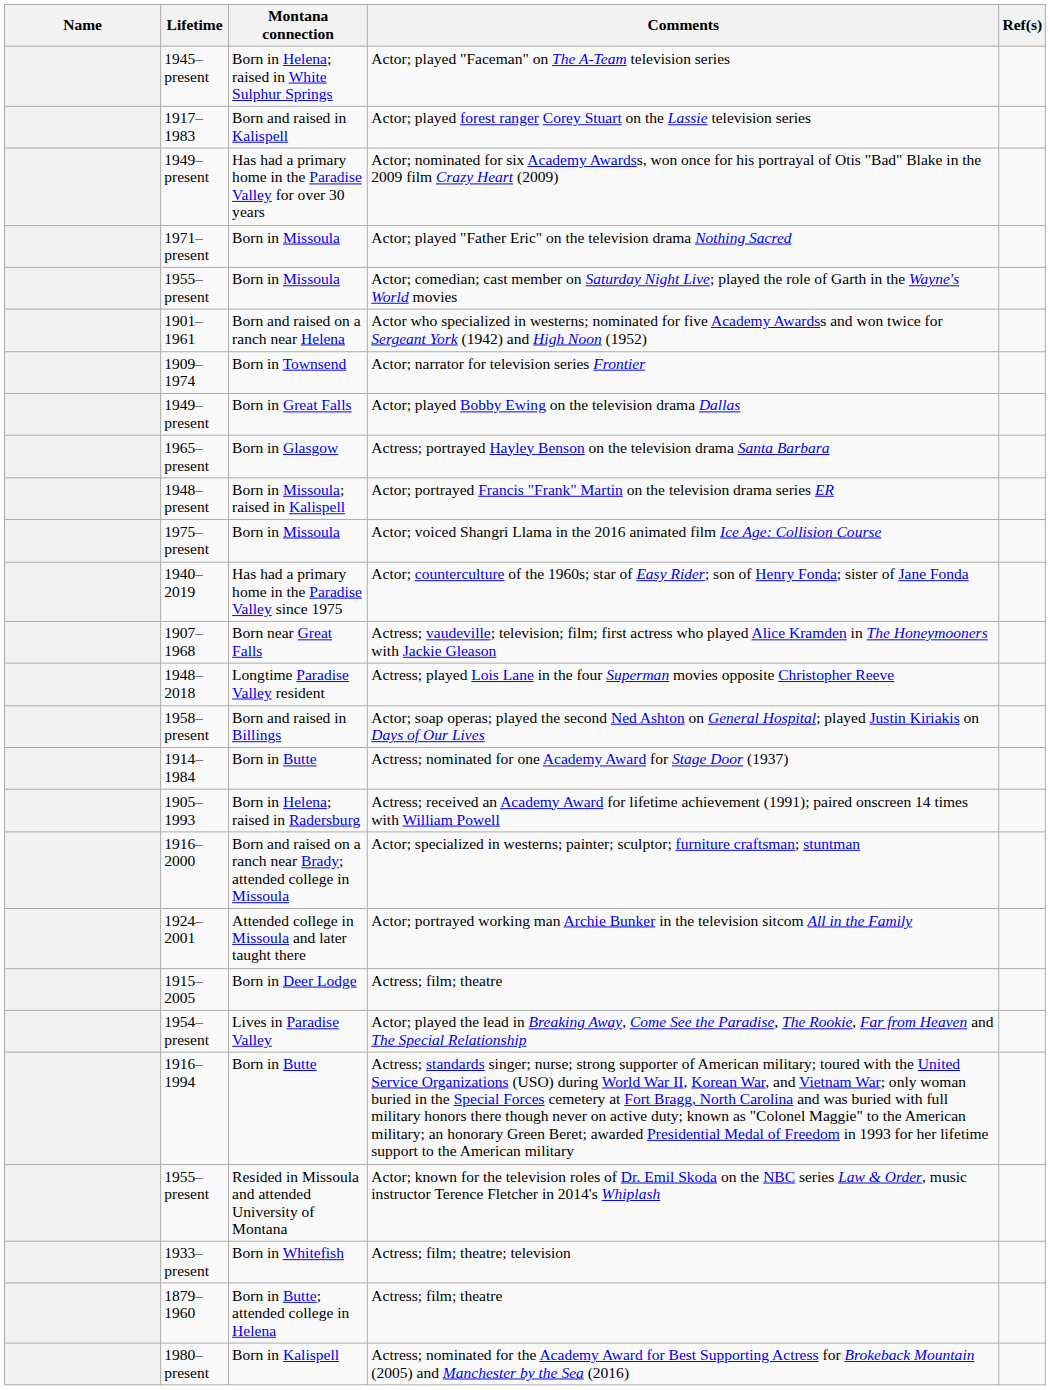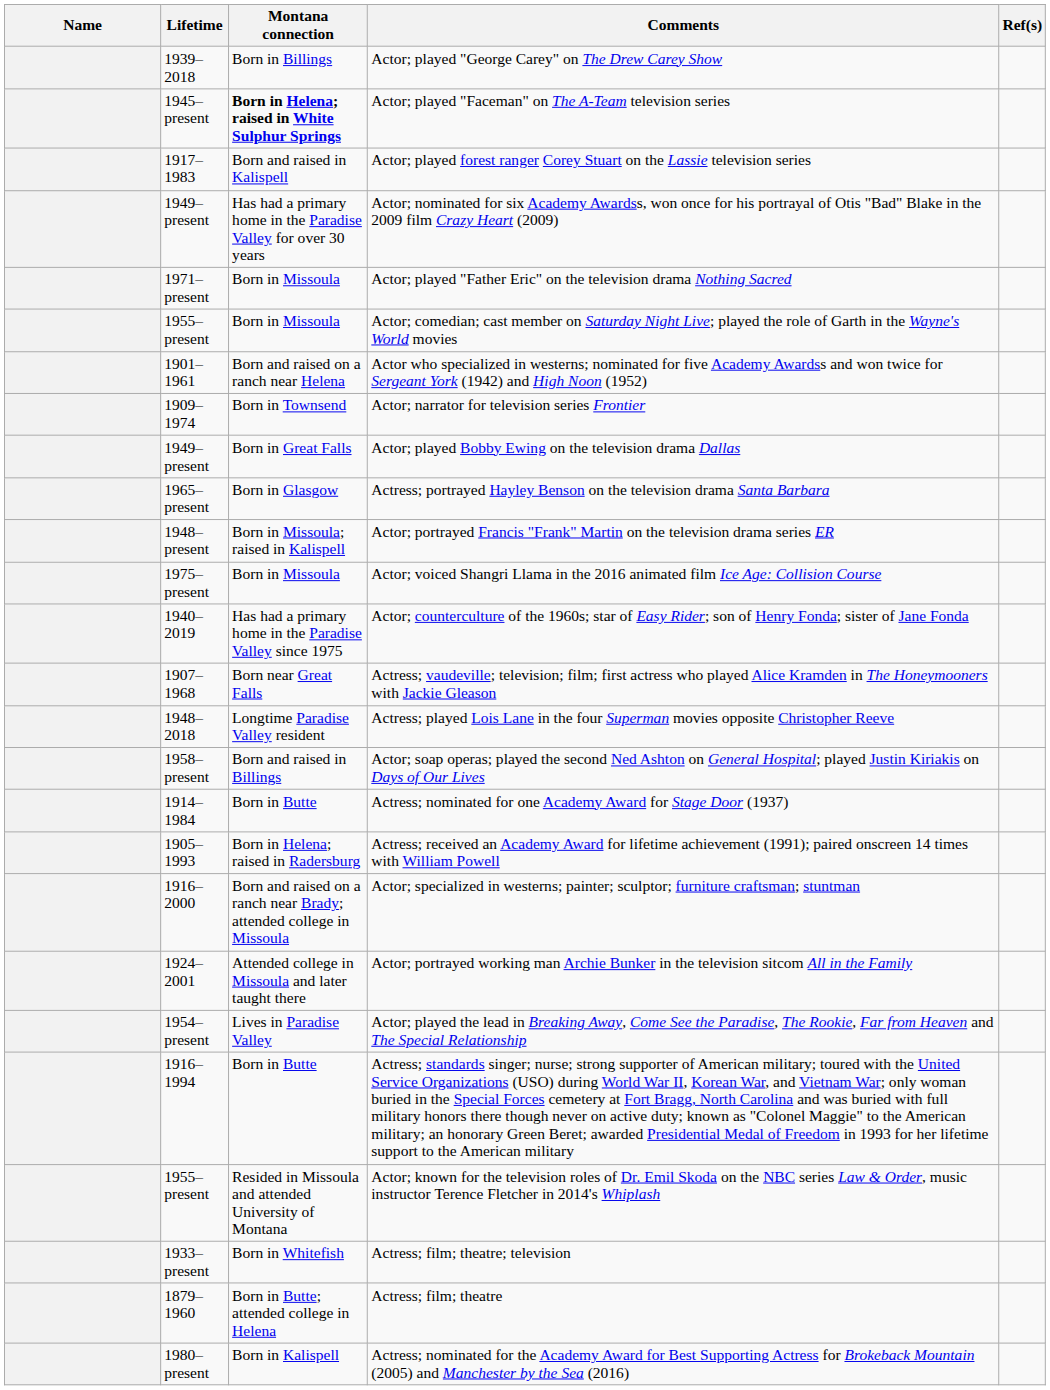 <table class="sortable wikitable plainrowheaders" width="85%">
 <tr>
 <th width="15%" scope="col">Name</th>
 <th scope="col">Lifetime</th>
 <th class="unsortable" scope="col">Montana connection</th>
 <th class="unsortable" scope="col">Comments</th>
 <th class="unsortable" width="2%" scope="col">Ref(s)</th>
 </tr>
 <tr valign="top">
 <th scope="row"></th>
+<td>1939–2018</td>
+<td>Born in <a href='#'>Billings</a></td>
+<td>Actor; played "George Carey" on <em><a href='#'>The Drew Carey Show</a></em></td>
+<td align="center"></td>
+</tr>
+<tr valign="top">
+<th scope="row"></th>
 <td>1945–present</td>
-<td>Born in <a href='#'>Helena</a>; raised in <a href='#'>White Sulphur Springs</a></td>
+<td><strong>Born in <a href='#'>Helena</a>; raised in <a href='#'>White Sulphur Springs</a></strong></td>
 <td>Actor; played "Faceman" on <em><a href='#'>The A-Team</a></em> television series</td>
 <td align="center"></td>
 </tr>
 <tr valign="top">
 <th scope="row"></th>
 <td>1917–1983</td>
 <td>Born and raised in <a href='#'>Kalispell</a></td>
 <td>Actor; played <a href='#'>forest ranger</a> <a href='#'>Corey Stuart</a> on the <em><a href='#'>Lassie</a></em> television series</td>
 <td align="center"></td>
 </tr>
 <tr valign="top">
 <th scope="row"></th>
 <td>1949–present</td>
 <td>Has had a primary home in the <a href='#'>Paradise Valley</a> for over 30 years</td>
 <td>Actor; nominated for six <a href='#'>Academy Awards</a>s, won once for his portrayal of Otis "Bad" Blake in the 2009 film <em><a href='#'>Crazy Heart</a></em> (2009)</td>
 <td align="center"></td>
 </tr>
 <tr valign="top">
 <th scope="row"></th>
 <td>1971–present</td>
 <td>Born in <a href='#'>Missoula</a></td>
 <td>Actor; played "Father Eric" on the television drama <em><a href='#'>Nothing Sacred</a></em></td>
 <td align="center"></td>
 </tr>
 <tr valign="top">
 <th scope="row"></th>
 <td>1955–present</td>
 <td>Born in <a href='#'>Missoula</a></td>
 <td>Actor; comedian; cast member on <em><a href='#'>Saturday Night Live</a></em>; played the role of Garth in the <em><a href='#'>Wayne's World</a></em> movies</td>
 <td align="center"></td>
 </tr>
 <tr valign="top">
 <th scope="row"></th>
 <td>1901–1961</td>
 <td>Born and raised on a ranch near <a href='#'>Helena</a></td>
 <td>Actor who specialized in westerns; nominated for five <a href='#'>Academy Awards</a>s and won twice for <em><a href='#'>Sergeant York</a></em> (1942) and <em><a href='#'>High Noon</a></em> (1952)</td>
 <td align="center"></td>
 </tr>
 <tr valign="top">
 <th scope="row"></th>
 <td>1909–1974</td>
 <td>Born in <a href='#'>Townsend</a></td>
 <td>Actor; narrator for television series <em><a href='#'>Frontier</a></em></td>
 <td align="center"></td>
 </tr>
 <tr valign="top">
 <th scope="row"></th>
 <td>1949–present</td>
 <td>Born in <a href='#'>Great Falls</a></td>
 <td>Actor; played <a href='#'>Bobby Ewing</a> on the television drama <em><a href='#'>Dallas</a></em></td>
 <td align="center"></td>
 </tr>
 <tr valign="top">
 <th scope="row"></th>
 <td>1965–present</td>
 <td>Born in <a href='#'>Glasgow</a></td>
 <td>Actress; portrayed <a href='#'>Hayley Benson</a> on the television drama <em><a href='#'>Santa Barbara</a></em></td>
 <td align="center"></td>
 </tr>
 <tr valign="top">
 <th scope="row"></th>
 <td>1948–present</td>
 <td>Born in <a href='#'>Missoula</a>; raised in <a href='#'>Kalispell</a></td>
 <td>Actor; portrayed <a href='#'>Francis "Frank" Martin</a> on the television drama series <em><a href='#'>ER</a></em></td>
 <td align="center"></td>
 </tr>
 <tr valign="top">
 <th scope="row"></th>
 <td>1975–present</td>
 <td>Born in <a href='#'>Missoula</a></td>
 <td>Actor; voiced Shangri Llama in the 2016 animated film <em><a href='#'>Ice Age: Collision Course</a></em></td>
 <td align="center"></td>
 </tr>
 <tr valign="top">
 <th scope="row"></th>
 <td>1940–2019</td>
 <td>Has had a primary home in the <a href='#'>Paradise Valley</a> since 1975</td>
 <td>Actor; <a href='#'>counterculture</a> of the 1960s; star of <em><a href='#'>Easy Rider</a></em>; son of <a href='#'>Henry Fonda</a>; sister of <a href='#'>Jane Fonda</a></td>
 <td align="center"></td>
 </tr>
 <tr valign="top">
 <th scope="row"></th>
 <td>1907–1968</td>
 <td>Born near <a href='#'>Great Falls</a></td>
 <td>Actress; <a href='#'>vaudeville</a>; television; film; first actress who played <a href='#'>Alice Kramden</a> in <em><a href='#'>The Honeymooners</a></em> with <a href='#'>Jackie Gleason</a></td>
 <td align="center"></td>
 </tr>
 <tr valign="top">
 <th scope="row"></th>
 <td>1948–2018</td>
 <td>Longtime <a href='#'>Paradise Valley</a> resident</td>
 <td>Actress; played <a href='#'>Lois Lane</a> in the four <em><a href='#'>Superman</a></em> movies opposite <a href='#'>Christopher Reeve</a></td>
 <td align="center"></td>
 </tr>
 <tr valign="top">
 <th scope="row"></th>
 <td>1958–present</td>
 <td>Born and raised in <a href='#'>Billings</a></td>
 <td>Actor; soap operas; played the second <a href='#'>Ned Ashton</a> on <em><a href='#'>General Hospital</a></em>; played <a href='#'>Justin Kiriakis</a> on <em><a href='#'>Days of Our Lives</a></em></td>
 <td align="center"></td>
 </tr>
 <tr valign="top">
 <th scope="row"></th>
 <td>1914–1984</td>
 <td>Born in <a href='#'>Butte</a></td>
 <td>Actress; nominated for one <a href='#'>Academy Award</a> for <em><a href='#'>Stage Door</a></em> (1937)</td>
 <td align="center"></td>
 </tr>
 <tr valign="top">
 <th scope="row"></th>
 <td>1905–1993</td>
 <td>Born in <a href='#'>Helena</a>; raised in <a href='#'>Radersburg</a></td>
 <td>Actress; received an <a href='#'>Academy Award</a> for lifetime achievement (1991); paired onscreen 14 times with <a href='#'>William Powell</a></td>
 <td align="center"></td>
 </tr>
 <tr valign="top">
 <th scope="row"></th>
 <td>1916–2000</td>
 <td>Born and raised on a ranch near <a href='#'>Brady</a>; attended college in <a href='#'>Missoula</a></td>
 <td>Actor; specialized in westerns; painter; sculptor; <a href='#'>furniture craftsman</a>; <a href='#'>stuntman</a></td>
 <td align="center"></td>
 </tr>
 <tr valign="top">
 <th scope="row"></th>
 <td>1924–2001</td>
 <td>Attended college in <a href='#'>Missoula</a> and later taught there</td>
 <td>Actor; portrayed working man <a href='#'>Archie Bunker</a> in the television sitcom <em><a href='#'>All in the Family</a></em></td>
 <td align="center"></td>
 </tr>
 <tr valign="top">
 <th scope="row"></th>
-<td>1915–2005</td>
-<td>Born in <a href='#'>Deer Lodge</a></td>
-<td>Actress; film; theatre</td>
-<td align="center"></td>
-</tr>
-<tr valign="top">
-<th scope="row"></th>
 <td>1954–present</td>
 <td>Lives in <a href='#'>Paradise Valley</a></td>
 <td>Actor; played the lead in <em><a href='#'>Breaking Away</a></em>, <em><a href='#'>Come See the Paradise</a></em>, <em><a href='#'>The Rookie</a></em>, <em><a href='#'>Far from Heaven</a></em> and <em><a href='#'>The Special Relationship</a></em></td>
 <td align="center"></td>
 </tr>
 <tr valign="top">
 <th scope="row"></th>
 <td>1916–1994</td>
 <td>Born in <a href='#'>Butte</a></td>
 <td>Actress; <a href='#'>standards</a> singer; nurse; strong supporter of American military; toured with the <a href='#'>United Service Organizations</a> (USO) during <a href='#'>World War II</a>, <a href='#'>Korean War</a>, and <a href='#'>Vietnam War</a>; only woman buried in the <a href='#'>Special Forces</a> cemetery at <a href='#'>Fort Bragg, North Carolina</a> and was buried with full military honors there though never on active duty; known as "Colonel Maggie" to the American military; an honorary Green Beret; awarded <a href='#'>Presidential Medal of Freedom</a> in 1993 for her lifetime support to the American military</td>
 <td align="center"></td>
 </tr>
 <tr valign="top">
 <th scope="row"></th>
 <td>1955–present</td>
 <td>Resided in Missoula and attended University of Montana</td>
 <td>Actor; known for the television roles of <a href='#'>Dr. Emil Skoda</a> on the <a href='#'>NBC</a> series <em><a href='#'>Law & Order</a></em>, music instructor Terence Fletcher in 2014's <em><a href='#'>Whiplash</a></em></td>
 <td align="center"></td>
 </tr>
 <tr valign="top">
 <th scope="row"></th>
 <td>1933–present</td>
 <td>Born in <a href='#'>Whitefish</a></td>
 <td>Actress; film; theatre; television</td>
 <td align="center"></td>
 </tr>
 <tr valign="top">
 <th scope="row"></th>
 <td>1879–1960</td>
 <td>Born in <a href='#'>Butte</a>; attended college in <a href='#'>Helena</a></td>
 <td>Actress; film; theatre</td>
 <td align="center"></td>
 </tr>
 <tr valign="top">
 <th scope="row"></th>
 <td>1980–present</td>
 <td>Born in <a href='#'>Kalispell</a></td>
 <td>Actress; nominated for the <a href='#'>Academy Award for Best Supporting Actress</a> for <em><a href='#'>Brokeback Mountain</a></em> (2005) and <em><a href='#'>Manchester by the Sea</a></em> (2016)</td>
 <td align="center"></td>
 </tr>
 </table>
